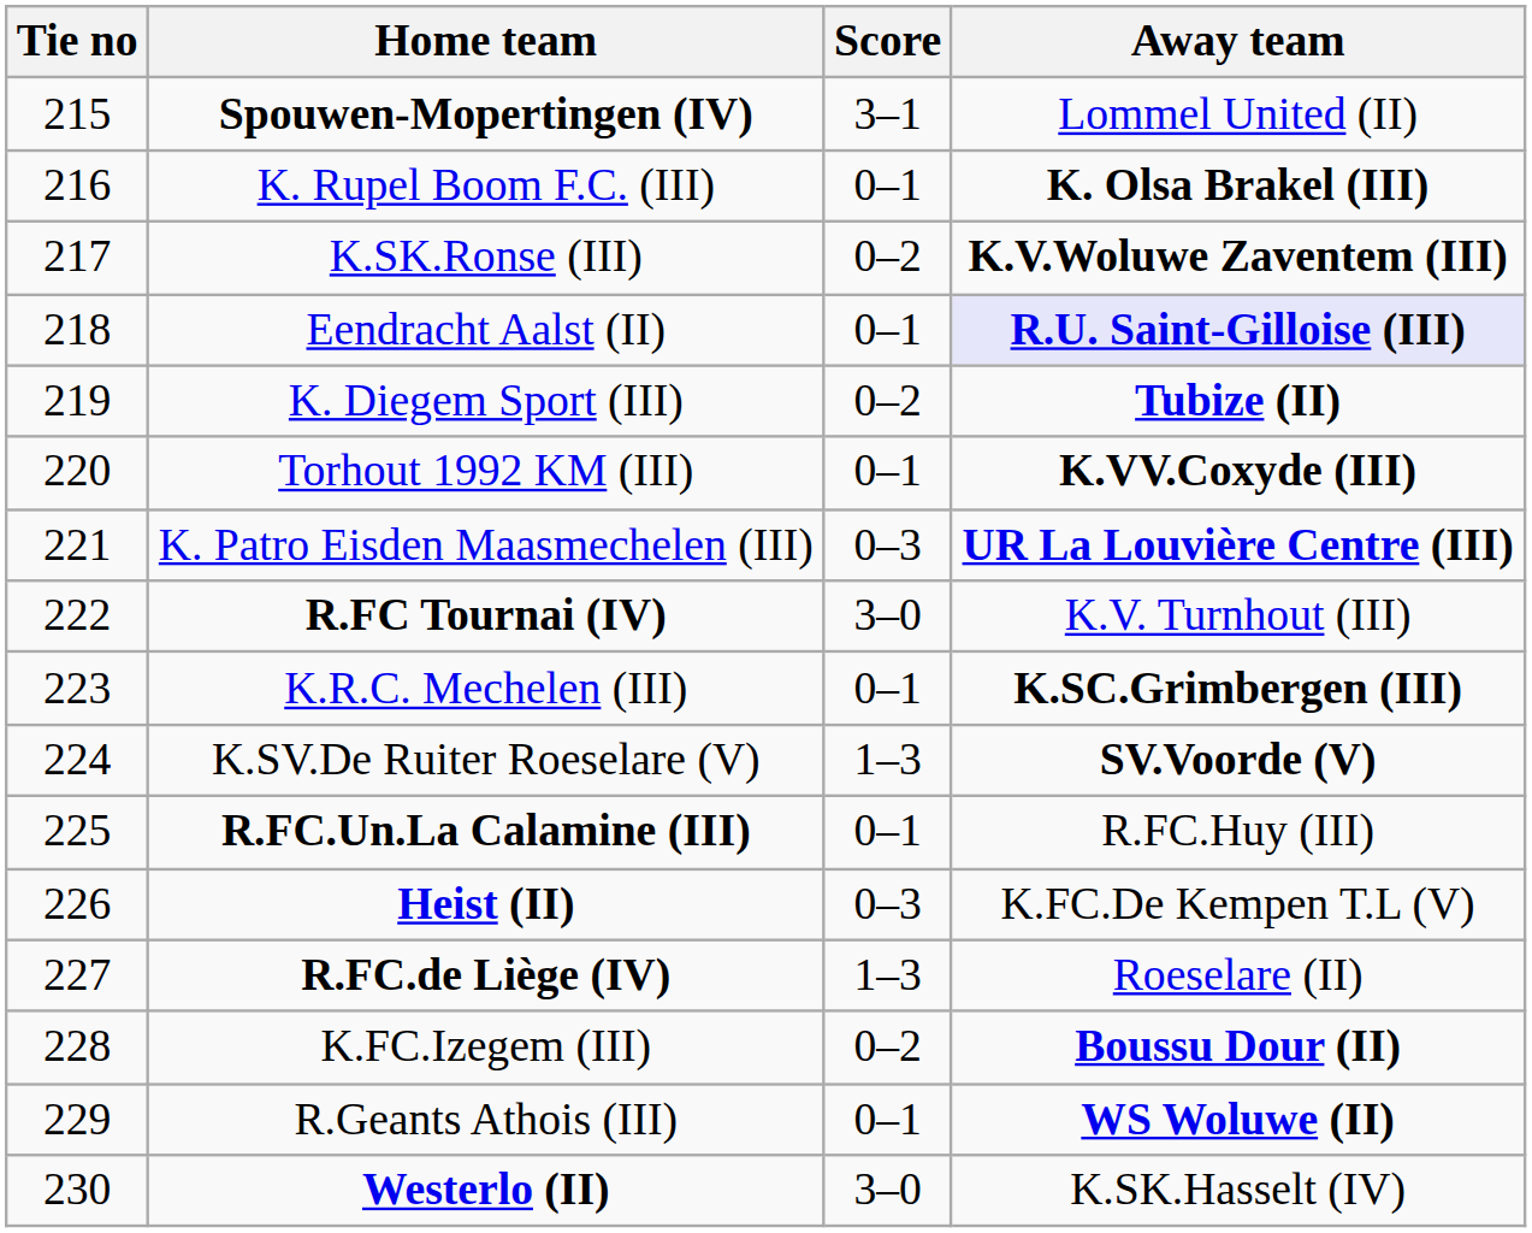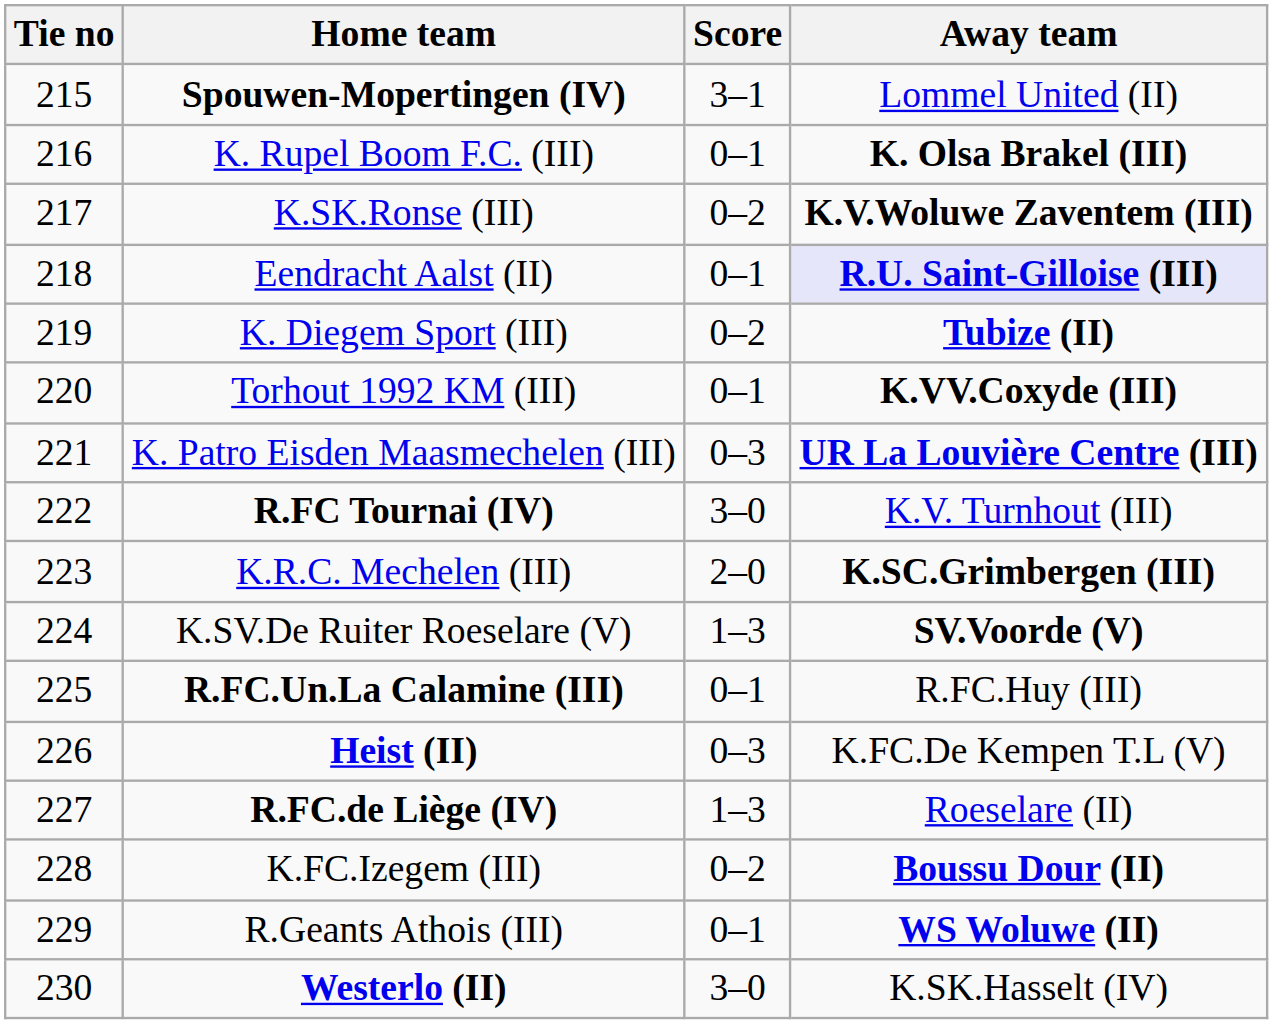 <table class="wikitable" style="text-align: center">
 <tr>
 <th>Tie no</th>
 <th>Home team</th>
 <th>Score</th>
 <th>Away team</th>
 </tr>
 <tr>
 <td>215</td>
 <td><strong>Spouwen-Mopertingen (IV)</strong></td>
 <td>3–1</td>
 <td><a href='#'>Lommel United</a> (II)</td>
 </tr>
 <tr>
 <td>216</td>
 <td><a href='#'>K. Rupel Boom F.C.</a> (III)</td>
 <td>0–1</td>
 <td><strong>K. Olsa Brakel (III)</strong></td>
 </tr>
 <tr>
 <td>217</td>
 <td><a href='#'>K.SK.Ronse</a> (III)</td>
 <td>0–2</td>
 <td><strong>K.V.Woluwe Zaventem (III)</strong></td>
 </tr>
 <tr>
 <td>218</td>
 <td><a href='#'>Eendracht Aalst</a> (II)</td>
 <td>0–1</td>
 <td style="background: lavender;"><strong><a href='#'>R.U. Saint-Gilloise</a> (III)</strong></td>
 </tr>
 <tr>
 <td>219</td>
 <td><a href='#'>K. Diegem Sport</a> (III)</td>
 <td>0–2</td>
 <td><strong><a href='#'>Tubize</a> (II)</strong></td>
 </tr>
 <tr>
 <td>220</td>
 <td><a href='#'>Torhout 1992 KM</a> (III)</td>
 <td>0–1</td>
 <td><strong>K.VV.Coxyde (III)</strong></td>
 </tr>
 <tr>
 <td>221</td>
 <td><a href='#'>K. Patro Eisden Maasmechelen</a> (III)</td>
 <td>0–3</td>
 <td><strong><a href='#'>UR La Louvière Centre</a> (III)</strong></td>
 </tr>
 <tr>
 <td>222</td>
 <td><strong>R.FC Tournai (IV)</strong></td>
 <td>3–0</td>
 <td><a href='#'>K.V. Turnhout</a> (III)</td>
 </tr>
 <tr>
 <td>223</td>
 <td><a href='#'>K.R.C. Mechelen</a> (III)</td>
-<td>0–1</td>
+<td>2–0</td>
 <td><strong>K.SC.Grimbergen (III)</strong></td>
 </tr>
 <tr>
 <td>224</td>
 <td>K.SV.De Ruiter Roeselare (V)</td>
 <td>1–3</td>
 <td><strong>SV.Voorde (V)</strong></td>
 </tr>
 <tr>
 <td>225</td>
 <td><strong>R.FC.Un.La Calamine (III)</strong></td>
 <td>0–1</td>
 <td>R.FC.Huy (III)</td>
 </tr>
 <tr>
 <td>226</td>
 <td><strong><a href='#'>Heist</a> (II)</strong></td>
 <td>0–3</td>
 <td>K.FC.De Kempen T.L (V)</td>
 </tr>
 <tr>
 <td>227</td>
 <td><strong>R.FC.de Liège (IV)</strong></td>
 <td>1–3</td>
 <td><a href='#'>Roeselare</a> (II)</td>
 </tr>
 <tr>
 <td>228</td>
 <td>K.FC.Izegem (III)</td>
 <td>0–2</td>
 <td><strong><a href='#'>Boussu Dour</a> (II)</strong></td>
 </tr>
 <tr>
 <td>229</td>
 <td>R.Geants Athois (III)</td>
 <td>0–1</td>
 <td><strong><a href='#'>WS Woluwe</a> (II)</strong></td>
 </tr>
 <tr>
 <td>230</td>
 <td><strong><a href='#'>Westerlo</a> (II)</strong></td>
 <td>3–0</td>
 <td>K.SK.Hasselt (IV)</td>
 </tr>
 </table>
